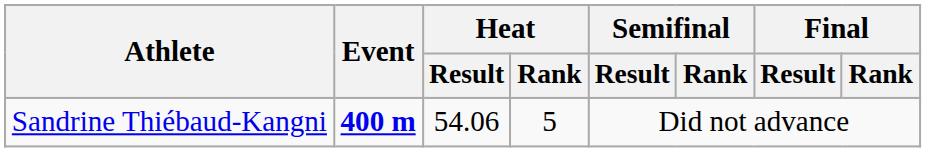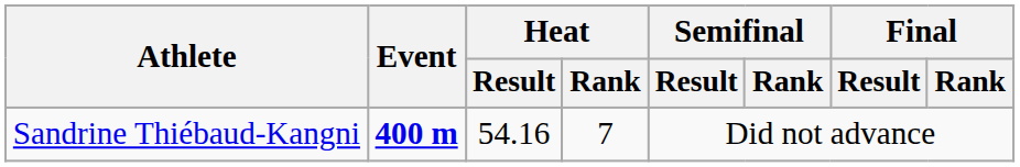 <table class=wikitable style="font-size:90%">
 <tr>
 <th rowspan="2">Athlete</th>
 <th rowspan="2">Event</th>
 <th colspan="2">Heat</th>
 <th colspan="2">Semifinal</th>
 <th colspan="2">Final</th>
 </tr>
 <tr style="font-size:95%">
 <th>Result</th>
 <th>Rank</th>
 <th>Result</th>
 <th>Rank</th>
 <th>Result</th>
 <th>Rank</th>
 </tr>
 <tr align=center>
 <td align=left><a href='#'>Sandrine Thiébaud-Kangni</a></td>
 <td align=left><strong><a href='#'>400 m</a></strong></td>
-<td>54.06</td>
-<td>5</td>
+<td>54.16</td>
+<td>7</td>
 <td colspan=4>Did not advance</td>
 </tr>
 </table>
